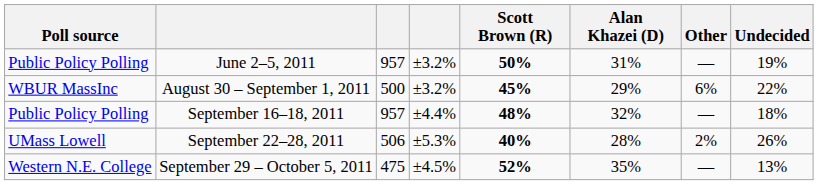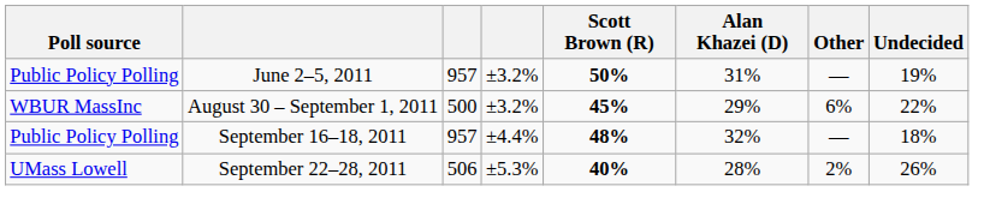 <table class="wikitable" style="text-align:center">
 <tr valign= bottom>
 <th>Poll source</th>
 <th></th>
 <th></th>
 <th></th>
 <th style="width:100px;">Scott<br>Brown (R)</th>
 <th style="width:100px;">Alan<br>Khazei (D)</th>
 <th>Other</th>
 <th>Undecided</th>
 </tr>
 <tr>
 <td align=left><a href='#'>Public Policy Polling</a></td>
 <td>June 2–5, 2011</td>
 <td>957</td>
 <td>±3.2%</td>
 <td><strong>50%</strong></td>
 <td>31%</td>
 <td>—</td>
 <td>19%</td>
 </tr>
 <tr>
 <td align=left><a href='#'>WBUR MassInc</a></td>
 <td>August 30 – September 1, 2011</td>
 <td>500</td>
 <td>±3.2%</td>
 <td><strong>45%</strong></td>
 <td>29%</td>
 <td>6%</td>
 <td>22%</td>
 </tr>
 <tr>
 <td align=left><a href='#'>Public Policy Polling</a></td>
 <td>September 16–18, 2011</td>
 <td>957</td>
 <td>±4.4%</td>
 <td><strong>48%</strong></td>
 <td>32%</td>
 <td>—</td>
 <td>18%</td>
 </tr>
 <tr>
 <td align=left><a href='#'>UMass Lowell</a></td>
 <td>September 22–28, 2011</td>
 <td>506</td>
 <td>±5.3%</td>
 <td><strong>40%</strong></td>
 <td>28%</td>
 <td>2%</td>
 <td>26%</td>
 </tr>
-<tr>
-<td align=left><a href='#'>Western N.E. College</a></td>
-<td>September 29 – October 5, 2011</td>
-<td>475</td>
-<td>±4.5%</td>
-<td><strong>52%</strong></td>
-<td>35%</td>
-<td>—</td>
-<td>13%</td>
-</tr>
 </table>
